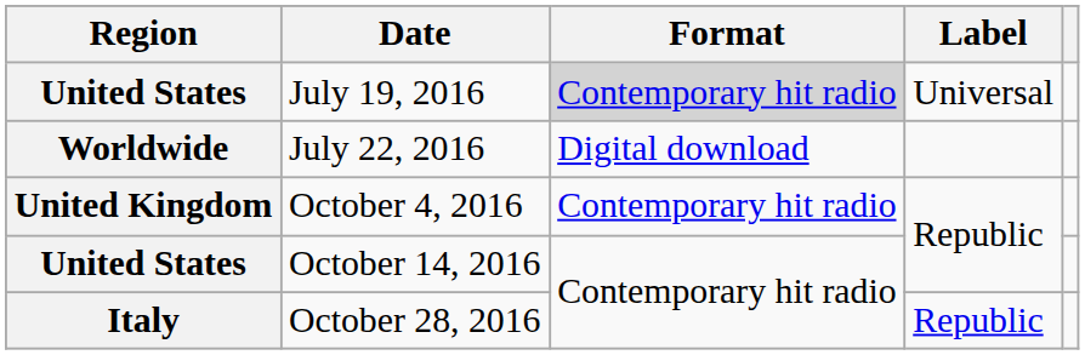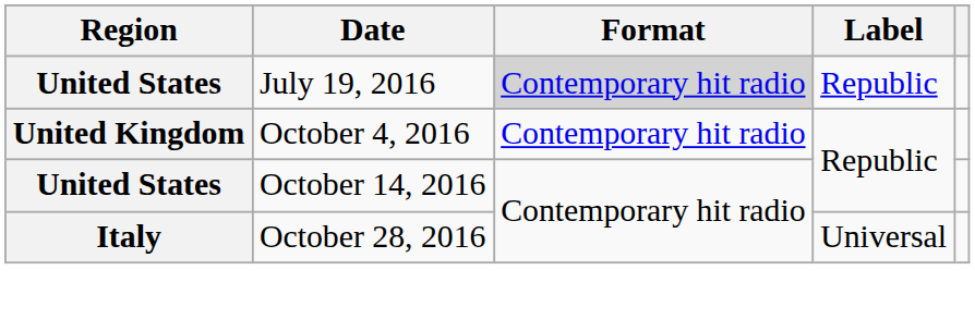 <table class="wikitable sortable plainrowheaders">
 <tr>
 <th scope="col">Region</th>
 <th scope="col">Date</th>
 <th scope="col">Format</th>
 <th scope="col">Label</th>
 <th scope="col"></th>
 </tr>
 <tr>
 <th scope="row">United States</th>
 <td>July 19, 2016</td>
 <td style="background: lightgrey;"><a href='#'>Contemporary hit radio</a></td>
-<td>Universal</td>
-<td></td>
-</tr>
-<tr>
-<th scope="row">Worldwide</th>
-<td>July 22, 2016</td>
-<td><a href='#'>Digital download</a></td>
-<td></td>
+<td><a href='#'>Republic</a></td>
 <td></td>
 </tr>
 <tr>
 <th scope="row">United Kingdom</th>
 <td>October 4, 2016</td>
 <td><a href='#'>Contemporary hit radio</a></td>
 <td rowspan="2">Republic</td>
 <td></td>
 </tr>
 <tr>
 <th scope="row">United States</th>
 <td>October 14, 2016</td>
 <td rowspan="2">Contemporary hit radio</td>
 <td></td>
 </tr>
 <tr>
 <th scope="row">Italy</th>
 <td>October 28, 2016</td>
-<td><a href='#'>Republic</a></td>
+<td>Universal</td>
 <td></td>
 </tr>
 </table>
